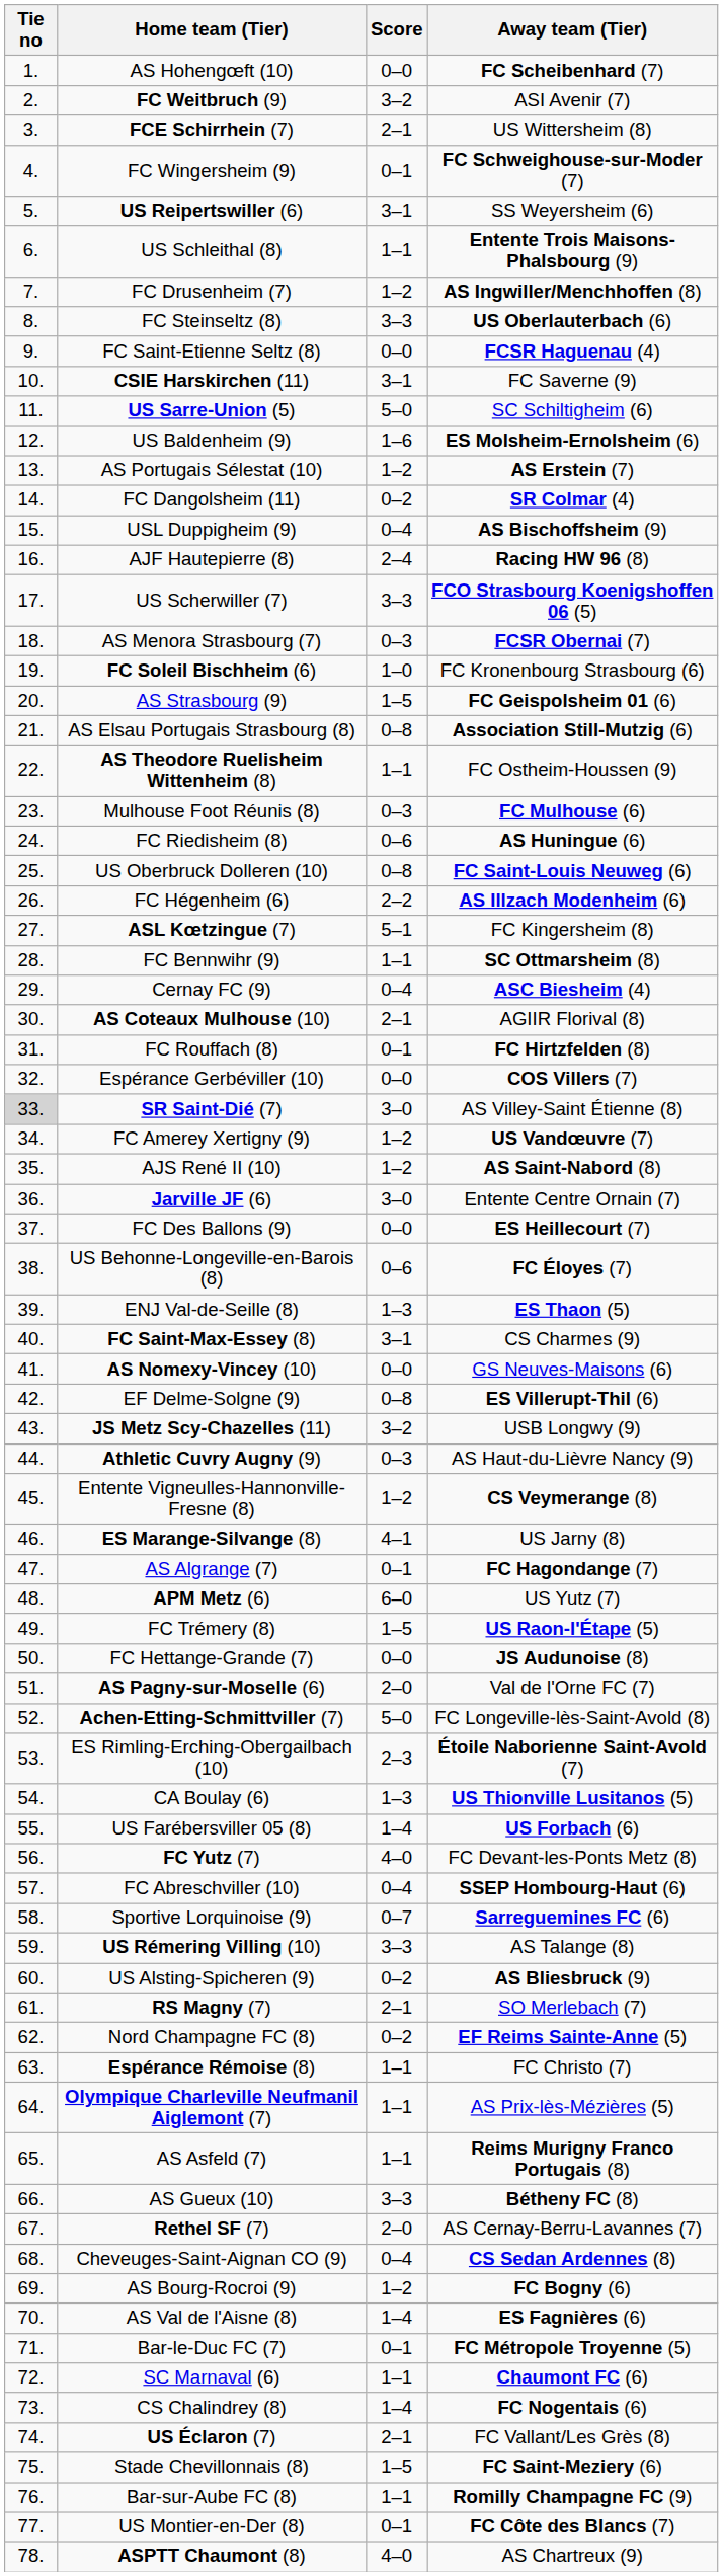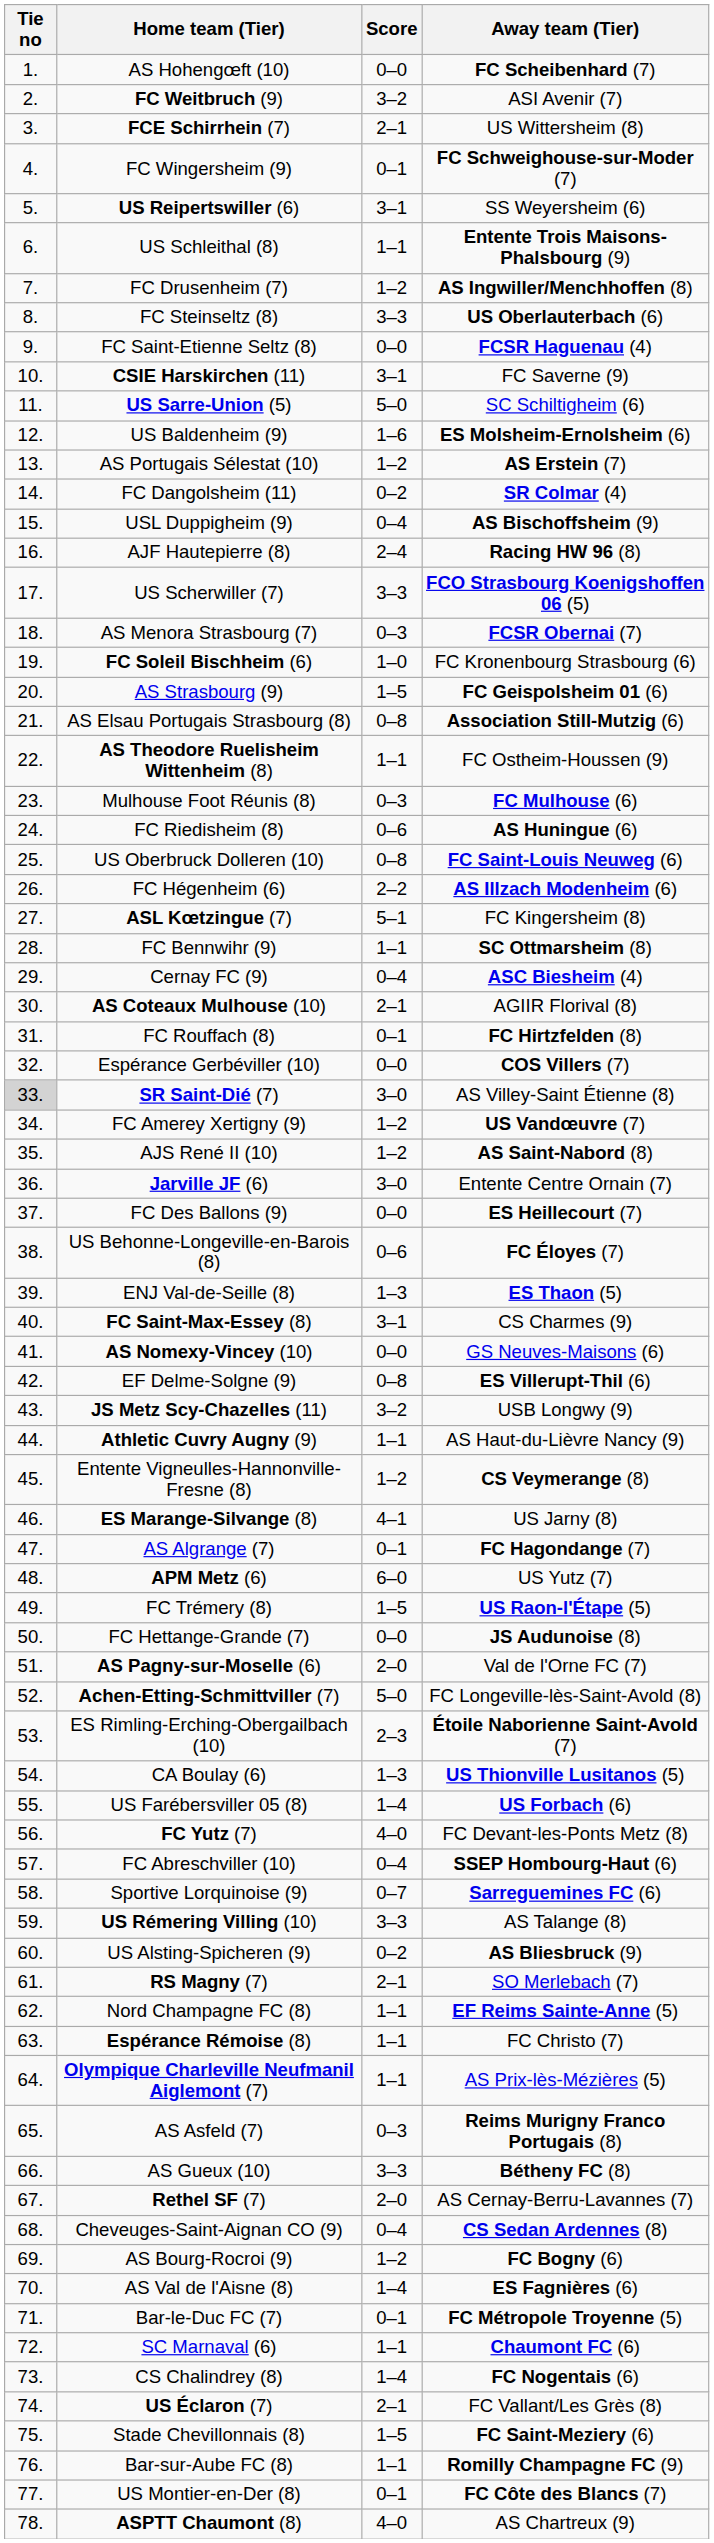 <table class="wikitable" style="text-align: center">
 <tr>
 <th>Tie no</th>
 <th>Home team (Tier)</th>
 <th>Score</th>
 <th>Away team (Tier)</th>
 </tr>
 <tr>
 <td>1.</td>
 <td>AS Hohengœft (10)</td>
 <td>0–0 </td>
 <td><strong>FC Scheibenhard</strong> (7)</td>
 </tr>
 <tr>
 <td>2.</td>
 <td><strong>FC Weitbruch</strong> (9)</td>
 <td>3–2</td>
 <td>ASI Avenir (7)</td>
 </tr>
 <tr>
 <td>3.</td>
 <td><strong>FCE Schirrhein</strong> (7)</td>
 <td>2–1</td>
 <td>US Wittersheim (8)</td>
 </tr>
 <tr>
 <td>4.</td>
 <td>FC Wingersheim (9)</td>
 <td>0–1</td>
 <td><strong>FC Schweighouse-sur-Moder</strong> (7)</td>
 </tr>
 <tr>
 <td>5.</td>
 <td><strong>US Reipertswiller</strong> (6)</td>
 <td>3–1</td>
 <td>SS Weyersheim (6)</td>
 </tr>
 <tr>
 <td>6.</td>
 <td>US Schleithal (8)</td>
 <td>1–1 </td>
 <td><strong>Entente Trois Maisons-Phalsbourg</strong> (9)</td>
 </tr>
 <tr>
 <td>7.</td>
 <td>FC Drusenheim (7)</td>
 <td>1–2</td>
 <td><strong>AS Ingwiller/Menchhoffen</strong> (8)</td>
 </tr>
 <tr>
 <td>8.</td>
 <td>FC Steinseltz (8)</td>
 <td>3–3 </td>
 <td><strong>US Oberlauterbach</strong> (6)</td>
 </tr>
 <tr>
 <td>9.</td>
 <td>FC Saint-Etienne Seltz (8)</td>
 <td>0–0 </td>
 <td><strong><a href='#'>FCSR Haguenau</a></strong> (4)</td>
 </tr>
 <tr>
 <td>10.</td>
 <td><strong>CSIE Harskirchen</strong> (11)</td>
 <td>3–1</td>
 <td>FC Saverne (9)</td>
 </tr>
 <tr>
 <td>11.</td>
 <td><strong><a href='#'>US Sarre-Union</a></strong> (5)</td>
 <td>5–0</td>
 <td><a href='#'>SC Schiltigheim</a> (6)</td>
 </tr>
 <tr>
 <td>12.</td>
 <td>US Baldenheim (9)</td>
 <td>1–6</td>
 <td><strong>ES Molsheim-Ernolsheim</strong> (6)</td>
 </tr>
 <tr>
 <td>13.</td>
 <td>AS Portugais Sélestat (10)</td>
 <td>1–2</td>
 <td><strong>AS Erstein</strong> (7)</td>
 </tr>
 <tr>
 <td>14.</td>
 <td>FC Dangolsheim (11)</td>
 <td>0–2</td>
 <td><strong><a href='#'>SR Colmar</a></strong> (4)</td>
 </tr>
 <tr>
 <td>15.</td>
 <td>USL Duppigheim (9)</td>
 <td>0–4</td>
 <td><strong>AS Bischoffsheim</strong> (9)</td>
 </tr>
 <tr>
 <td>16.</td>
 <td>AJF Hautepierre (8)</td>
 <td>2–4</td>
 <td><strong>Racing HW 96</strong> (8)</td>
 </tr>
 <tr>
 <td>17.</td>
 <td>US Scherwiller (7)</td>
 <td>3–3 </td>
 <td><strong><a href='#'>FCO Strasbourg Koenigshoffen 06</a></strong> (5)</td>
 </tr>
 <tr>
 <td>18.</td>
 <td>AS Menora Strasbourg (7)</td>
 <td>0–3</td>
 <td><strong><a href='#'>FCSR Obernai</a></strong> (7)</td>
 </tr>
 <tr>
 <td>19.</td>
 <td><strong>FC Soleil Bischheim</strong> (6)</td>
 <td>1–0</td>
 <td>FC Kronenbourg Strasbourg (6)</td>
 </tr>
 <tr>
 <td>20.</td>
 <td><a href='#'>AS Strasbourg</a> (9)</td>
 <td>1–5</td>
 <td><strong>FC Geispolsheim 01</strong> (6)</td>
 </tr>
 <tr>
 <td>21.</td>
 <td>AS Elsau Portugais Strasbourg (8)</td>
 <td>0–8</td>
 <td><strong>Association Still-Mutzig</strong> (6)</td>
 </tr>
 <tr>
 <td>22.</td>
 <td><strong>AS Theodore Ruelisheim Wittenheim</strong> (8)</td>
 <td>1–1 </td>
 <td>FC Ostheim-Houssen (9)</td>
 </tr>
 <tr>
 <td>23.</td>
 <td>Mulhouse Foot Réunis (8)</td>
 <td>0–3</td>
 <td><strong><a href='#'>FC Mulhouse</a></strong> (6)</td>
 </tr>
 <tr>
 <td>24.</td>
 <td>FC Riedisheim (8)</td>
 <td>0–6</td>
 <td><strong>AS Huningue</strong> (6)</td>
 </tr>
 <tr>
 <td>25.</td>
 <td>US Oberbruck Dolleren (10)</td>
 <td>0–8</td>
 <td><strong><a href='#'>FC Saint-Louis Neuweg</a></strong> (6)</td>
 </tr>
 <tr>
 <td>26.</td>
 <td>FC Hégenheim (6)</td>
 <td>2–2 </td>
 <td><strong><a href='#'>AS Illzach Modenheim</a></strong> (6)</td>
 </tr>
 <tr>
 <td>27.</td>
 <td><strong>ASL Kœtzingue</strong> (7)</td>
 <td>5–1</td>
 <td>FC Kingersheim (8)</td>
 </tr>
 <tr>
 <td>28.</td>
 <td>FC Bennwihr (9)</td>
 <td>1–1 </td>
 <td><strong>SC Ottmarsheim</strong> (8)</td>
 </tr>
 <tr>
 <td>29.</td>
 <td>Cernay FC (9)</td>
 <td>0–4</td>
 <td><strong><a href='#'>ASC Biesheim</a></strong> (4)</td>
 </tr>
 <tr>
 <td>30.</td>
 <td><strong>AS Coteaux Mulhouse</strong> (10)</td>
 <td>2–1</td>
 <td>AGIIR Florival (8)</td>
 </tr>
 <tr>
 <td>31.</td>
 <td>FC Rouffach (8)</td>
 <td>0–1</td>
 <td><strong>FC Hirtzfelden</strong> (8)</td>
 </tr>
 <tr>
 <td>32.</td>
 <td>Espérance Gerbéviller (10)</td>
 <td>0–0 </td>
 <td><strong>COS Villers</strong> (7)</td>
 </tr>
 <tr>
 <td style="background: lightgrey;">33.</td>
 <td><strong><a href='#'>SR Saint-Dié</a></strong> (7)</td>
 <td>3–0</td>
 <td>AS Villey-Saint Étienne (8)</td>
 </tr>
 <tr>
 <td>34.</td>
 <td>FC Amerey Xertigny (9)</td>
 <td>1–2</td>
 <td><strong>US Vandœuvre</strong> (7)</td>
 </tr>
 <tr>
 <td>35.</td>
 <td>AJS René II (10)</td>
 <td>1–2</td>
 <td><strong>AS Saint-Nabord</strong> (8)</td>
 </tr>
 <tr>
 <td>36.</td>
 <td><strong><a href='#'>Jarville JF</a></strong> (6)</td>
 <td>3–0</td>
 <td>Entente Centre Ornain (7)</td>
 </tr>
 <tr>
 <td>37.</td>
 <td>FC Des Ballons (9)</td>
 <td>0–0 </td>
 <td><strong>ES Heillecourt</strong> (7)</td>
 </tr>
 <tr>
 <td>38.</td>
 <td>US Behonne-Longeville-en-Barois (8)</td>
 <td>0–6</td>
 <td><strong>FC Éloyes</strong> (7)</td>
 </tr>
 <tr>
 <td>39.</td>
 <td>ENJ Val-de-Seille (8)</td>
 <td>1–3</td>
 <td><strong><a href='#'>ES Thaon</a></strong> (5)</td>
 </tr>
 <tr>
 <td>40.</td>
 <td><strong>FC Saint-Max-Essey</strong> (8)</td>
 <td>3–1</td>
 <td>CS Charmes (9)</td>
 </tr>
 <tr>
 <td>41.</td>
 <td><strong>AS Nomexy-Vincey</strong> (10)</td>
 <td>0–0 </td>
 <td><a href='#'>GS Neuves-Maisons</a> (6)</td>
 </tr>
 <tr>
 <td>42.</td>
 <td>EF Delme-Solgne (9)</td>
 <td>0–8</td>
 <td><strong>ES Villerupt-Thil</strong> (6)</td>
 </tr>
 <tr>
 <td>43.</td>
 <td><strong>JS Metz Scy-Chazelles</strong> (11)</td>
 <td>3–2</td>
 <td>USB Longwy (9)</td>
 </tr>
 <tr>
 <td>44.</td>
 <td><strong>Athletic Cuvry Augny</strong> (9)</td>
-<td>0–3</td>
+<td>1–1 </td>
 <td>AS Haut-du-Lièvre Nancy (9)</td>
 </tr>
 <tr>
 <td>45.</td>
 <td>Entente Vigneulles-Hannonville-Fresne (8)</td>
 <td>1–2</td>
 <td><strong>CS Veymerange</strong> (8)</td>
 </tr>
 <tr>
 <td>46.</td>
 <td><strong>ES Marange-Silvange</strong> (8)</td>
 <td>4–1</td>
 <td>US Jarny (8)</td>
 </tr>
 <tr>
 <td>47.</td>
 <td><a href='#'>AS Algrange</a> (7)</td>
 <td>0–1</td>
 <td><strong>FC Hagondange</strong> (7)</td>
 </tr>
 <tr>
 <td>48.</td>
 <td><strong>APM Metz</strong> (6)</td>
 <td>6–0</td>
 <td>US Yutz (7)</td>
 </tr>
 <tr>
 <td>49.</td>
 <td>FC Trémery (8)</td>
 <td>1–5</td>
 <td><strong><a href='#'>US Raon-l'Étape</a></strong> (5)</td>
 </tr>
 <tr>
 <td>50.</td>
 <td>FC Hettange-Grande (7)</td>
 <td>0–0 </td>
 <td><strong>JS Audunoise</strong> (8)</td>
 </tr>
 <tr>
 <td>51.</td>
 <td><strong>AS Pagny-sur-Moselle</strong> (6)</td>
 <td>2–0</td>
 <td>Val de l'Orne FC (7)</td>
 </tr>
 <tr>
 <td>52.</td>
 <td><strong>Achen-Etting-Schmittviller</strong> (7)</td>
 <td>5–0</td>
 <td>FC Longeville-lès-Saint-Avold (8)</td>
 </tr>
 <tr>
 <td>53.</td>
 <td>ES Rimling-Erching-Obergailbach (10)</td>
 <td>2–3</td>
 <td><strong>Étoile Naborienne Saint-Avold</strong> (7)</td>
 </tr>
 <tr>
 <td>54.</td>
 <td>CA Boulay (6)</td>
 <td>1–3</td>
 <td><strong><a href='#'>US Thionville Lusitanos</a></strong> (5)</td>
 </tr>
 <tr>
 <td>55.</td>
 <td>US Farébersviller 05 (8)</td>
 <td>1–4</td>
 <td><strong><a href='#'>US Forbach</a></strong> (6)</td>
 </tr>
 <tr>
 <td>56.</td>
 <td><strong>FC Yutz</strong> (7)</td>
 <td>4–0</td>
 <td>FC Devant-les-Ponts Metz (8)</td>
 </tr>
 <tr>
 <td>57.</td>
 <td>FC Abreschviller (10)</td>
 <td>0–4</td>
 <td><strong>SSEP Hombourg-Haut</strong> (6)</td>
 </tr>
 <tr>
 <td>58.</td>
 <td>Sportive Lorquinoise (9)</td>
 <td>0–7</td>
 <td><strong><a href='#'>Sarreguemines FC</a></strong> (6)</td>
 </tr>
 <tr>
 <td>59.</td>
 <td><strong>US Rémering Villing</strong> (10)</td>
 <td>3–3 </td>
 <td>AS Talange (8)</td>
 </tr>
 <tr>
 <td>60.</td>
 <td>US Alsting-Spicheren (9)</td>
 <td>0–2</td>
 <td><strong>AS Bliesbruck</strong> (9)</td>
 </tr>
 <tr>
 <td>61.</td>
 <td><strong>RS Magny</strong> (7)</td>
 <td>2–1</td>
 <td><a href='#'>SO Merlebach</a> (7)</td>
 </tr>
 <tr>
 <td>62.</td>
 <td>Nord Champagne FC (8)</td>
-<td>0–2</td>
+<td>1–1 </td>
 <td><strong><a href='#'>EF Reims Sainte-Anne</a></strong> (5)</td>
 </tr>
 <tr>
 <td>63.</td>
 <td><strong>Espérance Rémoise</strong> (8)</td>
 <td>1–1 </td>
 <td>FC Christo (7)</td>
 </tr>
 <tr>
 <td>64.</td>
 <td><strong><a href='#'>Olympique Charleville Neufmanil Aiglemont</a></strong> (7)</td>
 <td>1–1 </td>
 <td><a href='#'>AS Prix-lès-Mézières</a> (5)</td>
 </tr>
 <tr>
 <td>65.</td>
 <td>AS Asfeld (7)</td>
-<td>1–1 </td>
+<td>0–3</td>
 <td><strong>Reims Murigny Franco Portugais</strong> (8)</td>
 </tr>
 <tr>
 <td>66.</td>
 <td>AS Gueux (10)</td>
 <td>3–3 </td>
 <td><strong>Bétheny FC</strong> (8)</td>
 </tr>
 <tr>
 <td>67.</td>
 <td><strong>Rethel SF</strong> (7)</td>
 <td>2–0</td>
 <td>AS Cernay-Berru-Lavannes (7)</td>
 </tr>
 <tr>
 <td>68.</td>
 <td>Cheveuges-Saint-Aignan CO (9)</td>
 <td>0–4</td>
 <td><strong><a href='#'>CS Sedan Ardennes</a></strong> (8)</td>
 </tr>
 <tr>
 <td>69.</td>
 <td>AS Bourg-Rocroi (9)</td>
 <td>1–2</td>
 <td><strong>FC Bogny</strong> (6)</td>
 </tr>
 <tr>
 <td>70.</td>
 <td>AS Val de l'Aisne (8)</td>
 <td>1–4</td>
 <td><strong>ES Fagnières</strong> (6)</td>
 </tr>
 <tr>
 <td>71.</td>
 <td>Bar-le-Duc FC (7)</td>
 <td>0–1</td>
 <td><strong>FC Métropole Troyenne</strong> (5)</td>
 </tr>
 <tr>
 <td>72.</td>
 <td><a href='#'>SC Marnaval</a> (6)</td>
 <td>1–1 </td>
 <td><strong><a href='#'>Chaumont FC</a></strong> (6)</td>
 </tr>
 <tr>
 <td>73.</td>
 <td>CS Chalindrey (8)</td>
 <td>1–4</td>
 <td><strong>FC Nogentais</strong> (6)</td>
 </tr>
 <tr>
 <td>74.</td>
 <td><strong>US Éclaron</strong> (7)</td>
 <td>2–1</td>
 <td>FC Vallant/Les Grès (8)</td>
 </tr>
 <tr>
 <td>75.</td>
 <td>Stade Chevillonnais (8)</td>
 <td>1–5</td>
 <td><strong>FC Saint-Meziery</strong> (6)</td>
 </tr>
 <tr>
 <td>76.</td>
 <td>Bar-sur-Aube FC (8)</td>
 <td>1–1 </td>
 <td><strong>Romilly Champagne FC</strong> (9)</td>
 </tr>
 <tr>
 <td>77.</td>
 <td>US Montier-en-Der (8)</td>
 <td>0–1</td>
 <td><strong>FC Côte des Blancs</strong> (7)</td>
 </tr>
 <tr>
 <td>78.</td>
 <td><strong>ASPTT Chaumont</strong> (8)</td>
 <td>4–0</td>
 <td>AS Chartreux (9)</td>
 </tr>
 </table>
